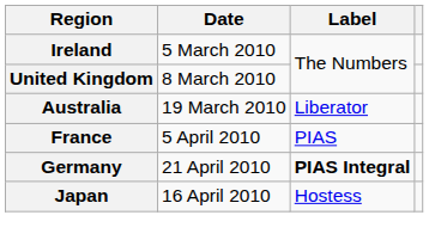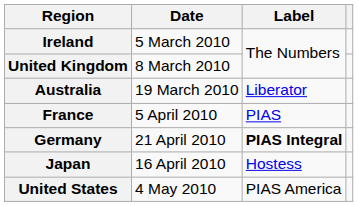 <table class="wikitable plainrowheaders">
 <tr>
 <th scope="col">Region</th>
 <th scope="col">Date</th>
 <th scope="col">Label</th>
 <th scope="col"></th>
 </tr>
 <tr>
 <th scope="row">Ireland</th>
 <td>5 March 2010</td>
 <td rowspan="2">The Numbers</td>
 <td align="center"></td>
 </tr>
 <tr>
 <th scope="row">United Kingdom</th>
 <td>8 March 2010</td>
 <td align="center"></td>
 </tr>
 <tr>
 <th scope="row">Australia</th>
 <td>19 March 2010</td>
 <td><a href='#'>Liberator</a></td>
 <td align="center"></td>
 </tr>
 <tr>
 <th scope="row">France</th>
 <td>5 April 2010</td>
 <td><a href='#'>PIAS</a></td>
 <td align="center"></td>
 </tr>
 <tr>
 <th scope="row">Germany</th>
 <td>21 April 2010</td>
 <td><strong>PIAS Integral</strong></td>
 <td align="center"></td>
 </tr>
 <tr>
 <th scope="row">Japan</th>
 <td>16 April 2010</td>
 <td><a href='#'>Hostess</a></td>
 <td align="center"></td>
 </tr>
+<tr>
+<th scope="row">United States</th>
+<td>4 May 2010</td>
+<td>PIAS America</td>
+<td align="center"></td>
+</tr>
 </table>
